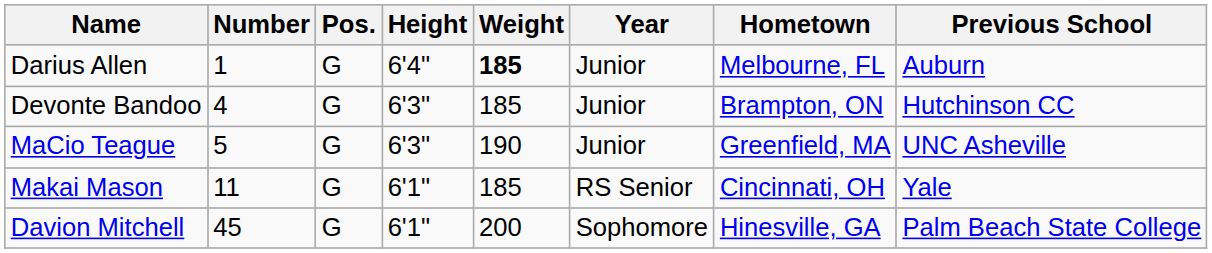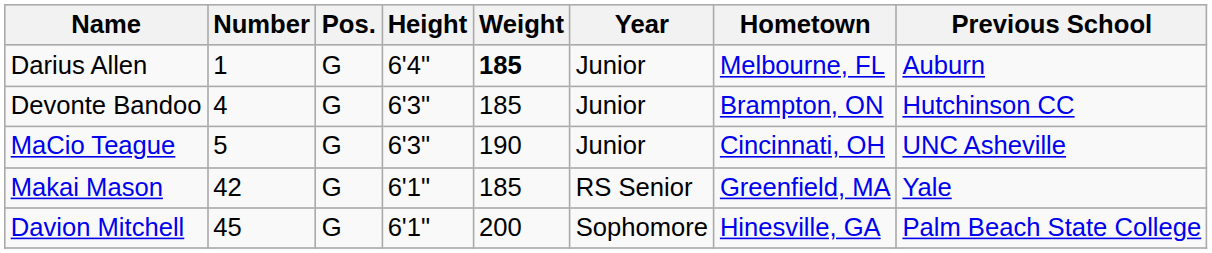 <table class="wikitable sortable" border="1">
 <tr>
 <th>Name</th>
 <th>Number</th>
 <th>Pos.</th>
 <th>Height</th>
 <th>Weight</th>
 <th>Year</th>
 <th>Hometown</th>
 <th class="unsortable">Previous School</th>
 </tr>
 <tr>
 <td>Darius Allen</td>
 <td>1</td>
 <td>G</td>
 <td>6'4"</td>
 <td><strong>185</strong></td>
 <td>Junior</td>
 <td><a href='#'>Melbourne, FL</a></td>
 <td><a href='#'>Auburn</a></td>
 </tr>
 <tr>
 <td>Devonte Bandoo</td>
 <td>4</td>
 <td>G</td>
 <td>6'3"</td>
 <td>185</td>
 <td>Junior</td>
 <td><a href='#'>Brampton, ON</a></td>
 <td><a href='#'>Hutchinson CC</a></td>
 </tr>
 <tr>
 <td><a href='#'>MaCio Teague</a></td>
 <td>5</td>
 <td>G</td>
 <td>6'3"</td>
 <td>190</td>
 <td>Junior</td>
-<td><a href='#'>Greenfield, MA</a></td>
+<td><a href='#'>Cincinnati, OH</a></td>
 <td><a href='#'>UNC Asheville</a></td>
 </tr>
 <tr>
 <td><a href='#'>Makai Mason</a></td>
-<td>11</td>
+<td>42</td>
 <td>G</td>
 <td>6'1"</td>
 <td>185</td>
 <td>RS Senior</td>
-<td><a href='#'>Cincinnati, OH</a></td>
+<td><a href='#'>Greenfield, MA</a></td>
 <td><a href='#'>Yale</a></td>
 </tr>
 <tr>
 <td><a href='#'>Davion Mitchell</a></td>
 <td>45</td>
 <td>G</td>
 <td>6'1"</td>
 <td>200</td>
 <td>Sophomore</td>
 <td><a href='#'>Hinesville, GA</a></td>
 <td><a href='#'>Palm Beach State College</a></td>
 </tr>
 </table>
